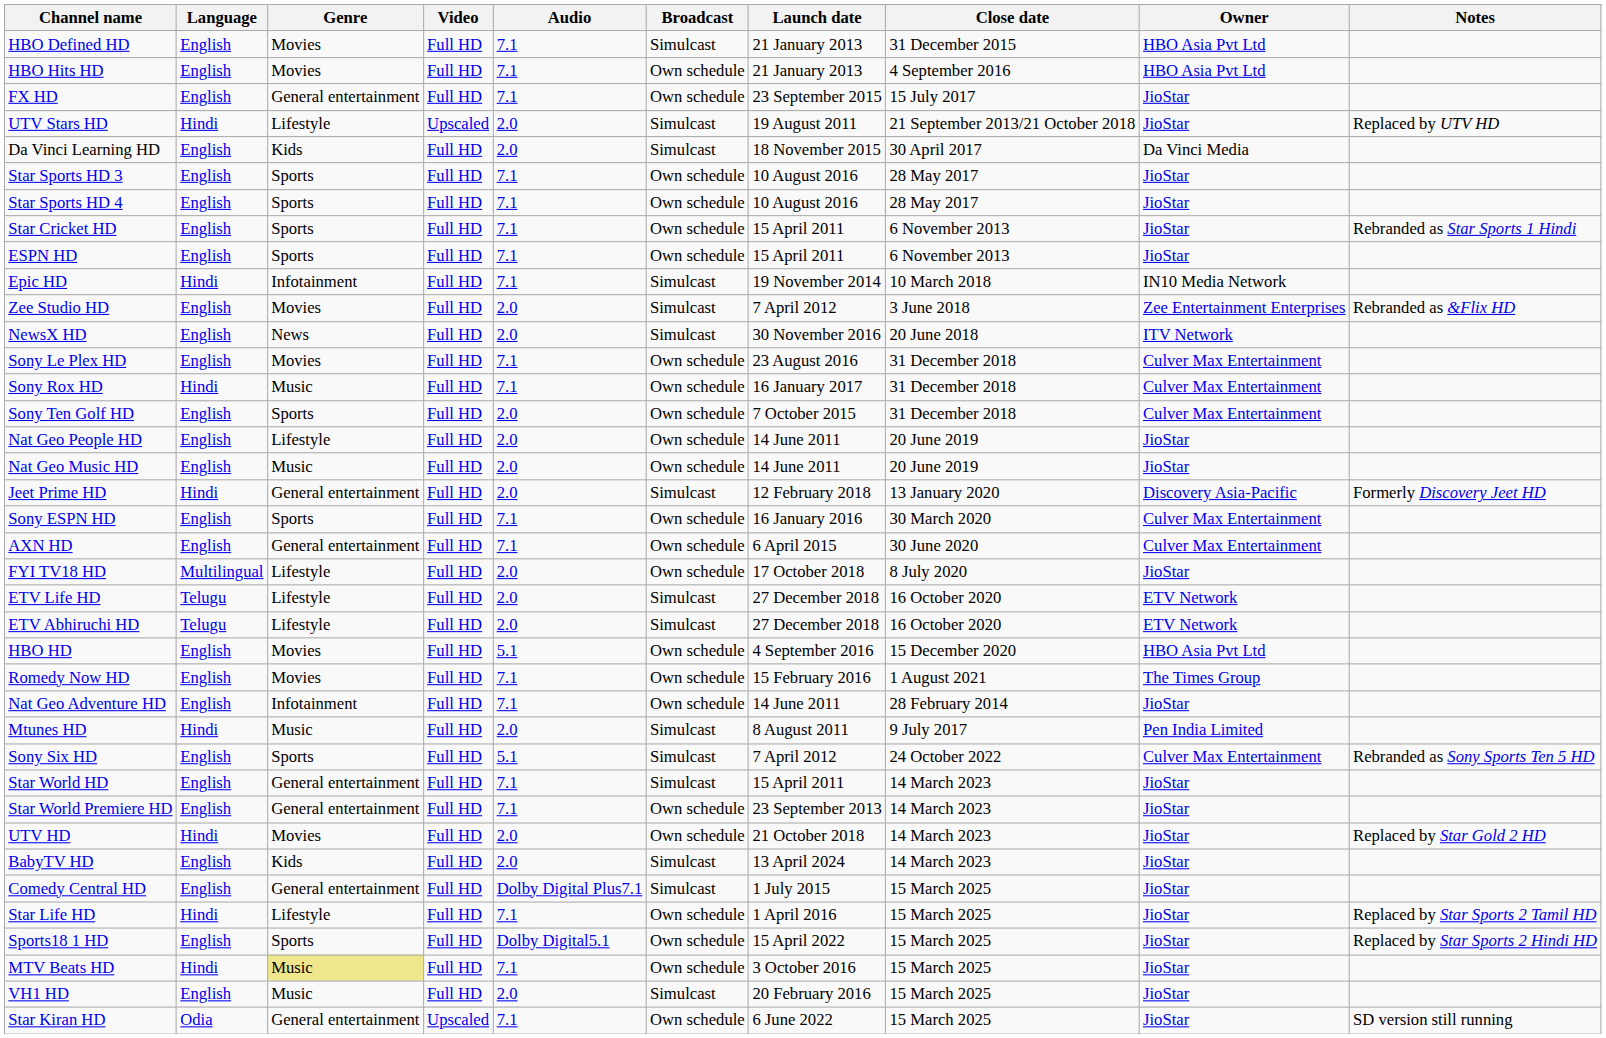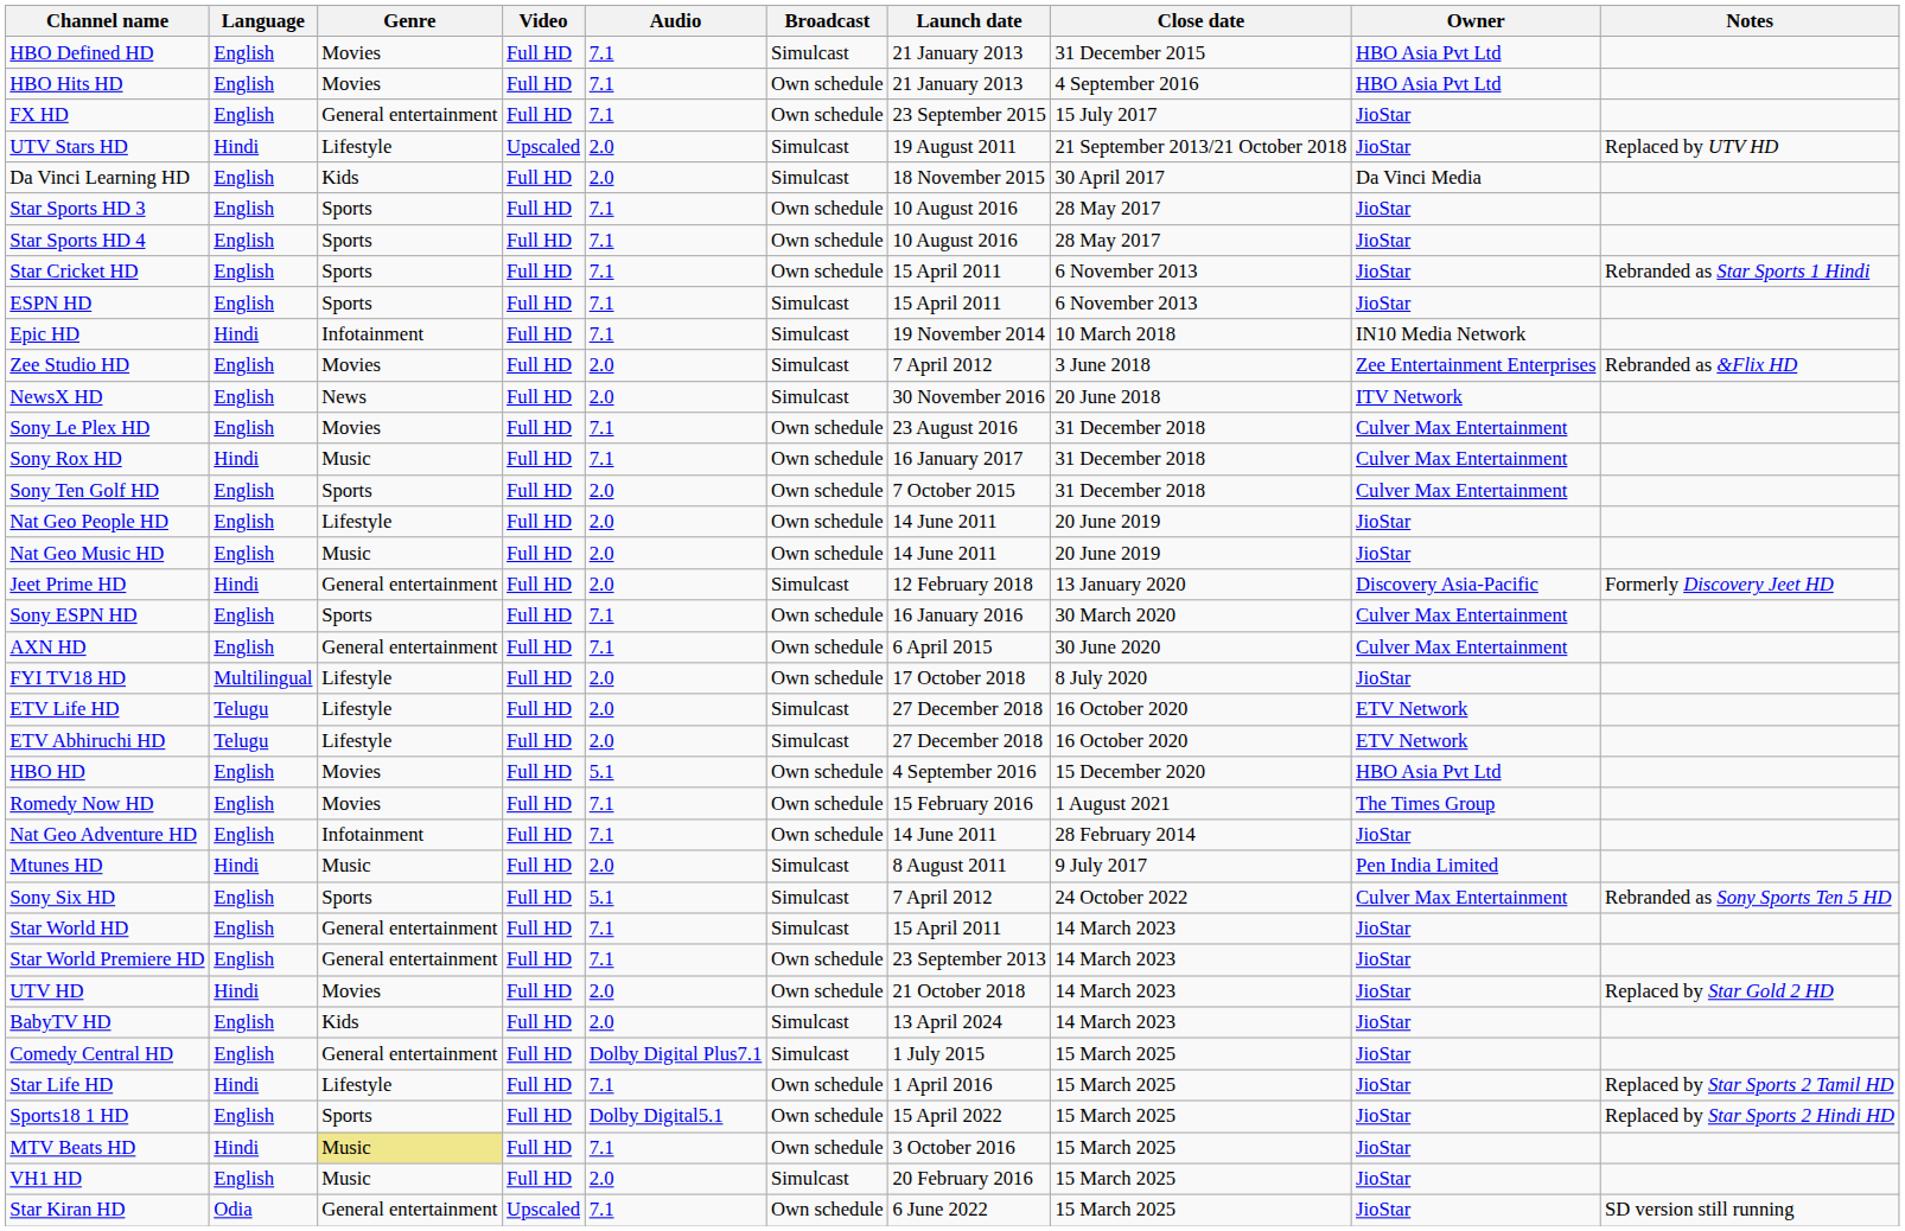 <table class="wikitable sortable static-row-numbers static-row-header-text" id="defunct">
 <tr>
 <th>Channel name</th>
 <th>Language</th>
 <th>Genre</th>
 <th>Video</th>
 <th>Audio</th>
 <th>Broadcast</th>
 <th>Launch date</th>
 <th>Close date</th>
 <th>Owner</th>
 <th>Notes</th>
 </tr>
 <tr>
 <td><a href='#'>HBO Defined HD</a></td>
 <td><a href='#'>English</a></td>
 <td>Movies</td>
 <td><a href='#'>Full HD</a></td>
 <td><a href='#'>7.1</a></td>
 <td>Simulcast</td>
 <td>21 January 2013</td>
 <td>31 December 2015</td>
 <td><a href='#'>HBO Asia Pvt Ltd</a></td>
 <td></td>
 </tr>
 <tr>
 <td><a href='#'>HBO Hits HD</a></td>
 <td><a href='#'>English</a></td>
 <td>Movies</td>
 <td><a href='#'>Full HD</a></td>
 <td><a href='#'>7.1</a></td>
 <td>Own schedule</td>
 <td>21 January 2013</td>
 <td>4 September 2016</td>
 <td><a href='#'>HBO Asia Pvt Ltd</a></td>
 <td></td>
 </tr>
 <tr>
 <td><a href='#'>FX HD</a></td>
 <td><a href='#'>English</a></td>
 <td>General entertainment</td>
 <td><a href='#'>Full HD</a></td>
 <td><a href='#'>7.1</a></td>
 <td>Own schedule</td>
 <td>23 September 2015</td>
 <td>15 July 2017</td>
 <td><a href='#'>JioStar</a></td>
 <td></td>
 </tr>
 <tr>
 <td><a href='#'>UTV Stars HD</a></td>
 <td><a href='#'>Hindi</a></td>
 <td>Lifestyle</td>
 <td><a href='#'>Upscaled</a></td>
 <td><a href='#'>2.0</a></td>
 <td>Simulcast</td>
 <td>19 August 2011</td>
 <td>21 September 2013/21 October 2018</td>
 <td><a href='#'>JioStar</a></td>
 <td>Replaced by <em>UTV HD</em></td>
 </tr>
 <tr>
 <td>Da Vinci Learning HD</td>
 <td><a href='#'>English</a></td>
 <td>Kids</td>
 <td><a href='#'>Full HD</a></td>
 <td><a href='#'>2.0</a></td>
 <td>Simulcast</td>
 <td>18 November 2015</td>
 <td>30 April 2017</td>
 <td>Da Vinci Media</td>
 <td></td>
 </tr>
 <tr>
 <td><a href='#'>Star Sports HD 3</a></td>
 <td><a href='#'>English</a></td>
 <td>Sports</td>
 <td><a href='#'>Full HD</a></td>
 <td><a href='#'>7.1</a></td>
 <td>Own schedule</td>
 <td>10 August 2016</td>
 <td>28 May 2017</td>
 <td><a href='#'>JioStar</a></td>
 <td></td>
 </tr>
 <tr>
 <td><a href='#'>Star Sports HD 4</a></td>
 <td><a href='#'>English</a></td>
 <td>Sports</td>
 <td><a href='#'>Full HD</a></td>
 <td><a href='#'>7.1</a></td>
 <td>Own schedule</td>
 <td>10 August 2016</td>
 <td>28 May 2017</td>
 <td><a href='#'>JioStar</a></td>
 <td></td>
 </tr>
 <tr>
 <td><a href='#'>Star Cricket HD</a></td>
 <td><a href='#'>English</a></td>
 <td>Sports</td>
 <td><a href='#'>Full HD</a></td>
 <td><a href='#'>7.1</a></td>
 <td>Own schedule</td>
 <td>15 April 2011</td>
 <td>6 November 2013</td>
 <td><a href='#'>JioStar</a></td>
 <td>Rebranded as <em><a href='#'>Star Sports 1 Hindi</a></em></td>
 </tr>
 <tr>
 <td><a href='#'>ESPN HD</a></td>
 <td><a href='#'>English</a></td>
 <td>Sports</td>
 <td><a href='#'>Full HD</a></td>
 <td><a href='#'>7.1</a></td>
-<td>Own schedule</td>
+<td>Simulcast</td>
 <td>15 April 2011</td>
 <td>6 November 2013</td>
 <td><a href='#'>JioStar</a></td>
 <td></td>
 </tr>
 <tr>
 <td><a href='#'>Epic HD</a></td>
 <td><a href='#'>Hindi</a></td>
 <td>Infotainment</td>
 <td><a href='#'>Full HD</a></td>
 <td><a href='#'>7.1</a></td>
 <td>Simulcast</td>
 <td>19 November 2014</td>
 <td>10 March 2018</td>
 <td>IN10 Media Network</td>
 <td></td>
 </tr>
 <tr>
 <td><a href='#'>Zee Studio HD</a></td>
 <td><a href='#'>English</a></td>
 <td>Movies</td>
 <td><a href='#'>Full HD</a></td>
 <td><a href='#'>2.0</a></td>
 <td>Simulcast</td>
 <td>7 April 2012</td>
 <td>3 June 2018</td>
 <td><a href='#'>Zee Entertainment Enterprises</a></td>
 <td>Rebranded as <em><a href='#'>&Flix HD</a></em></td>
 </tr>
 <tr>
 <td><a href='#'>NewsX HD</a></td>
 <td><a href='#'>English</a></td>
 <td>News</td>
 <td><a href='#'>Full HD</a></td>
 <td><a href='#'>2.0</a></td>
 <td>Simulcast</td>
 <td>30 November 2016</td>
 <td>20 June 2018</td>
 <td><a href='#'>ITV Network</a></td>
 <td></td>
 </tr>
 <tr>
 <td><a href='#'>Sony Le Plex HD</a></td>
 <td><a href='#'>English</a></td>
 <td>Movies</td>
 <td><a href='#'>Full HD</a></td>
 <td><a href='#'>7.1</a></td>
 <td>Own schedule</td>
 <td>23 August 2016</td>
 <td>31 December 2018</td>
 <td><a href='#'>Culver Max Entertainment</a></td>
 <td></td>
 </tr>
 <tr>
 <td><a href='#'>Sony Rox HD</a></td>
 <td><a href='#'>Hindi</a></td>
 <td>Music</td>
 <td><a href='#'>Full HD</a></td>
 <td><a href='#'>7.1</a></td>
 <td>Own schedule</td>
 <td>16 January 2017</td>
 <td>31 December 2018</td>
 <td><a href='#'>Culver Max Entertainment</a></td>
 <td></td>
 </tr>
 <tr>
 <td><a href='#'>Sony Ten Golf HD</a></td>
 <td><a href='#'>English</a></td>
 <td>Sports</td>
 <td><a href='#'>Full HD</a></td>
 <td><a href='#'>2.0</a></td>
 <td>Own schedule</td>
 <td>7 October 2015</td>
 <td>31 December 2018</td>
 <td><a href='#'>Culver Max Entertainment</a></td>
 <td></td>
 </tr>
 <tr>
 <td><a href='#'>Nat Geo People HD</a></td>
 <td><a href='#'>English</a></td>
 <td>Lifestyle</td>
 <td><a href='#'>Full HD</a></td>
 <td><a href='#'>2.0</a></td>
 <td>Own schedule</td>
 <td>14 June 2011</td>
 <td>20 June 2019</td>
 <td><a href='#'>JioStar</a></td>
 <td></td>
 </tr>
 <tr>
 <td><a href='#'>Nat Geo Music HD</a></td>
 <td><a href='#'>English</a></td>
 <td>Music</td>
 <td><a href='#'>Full HD</a></td>
 <td><a href='#'>2.0</a></td>
 <td>Own schedule</td>
 <td>14 June 2011</td>
 <td>20 June 2019</td>
 <td><a href='#'>JioStar</a></td>
 <td></td>
 </tr>
 <tr>
 <td><a href='#'>Jeet Prime HD</a></td>
 <td><a href='#'>Hindi</a></td>
 <td>General entertainment</td>
 <td><a href='#'>Full HD</a></td>
 <td><a href='#'>2.0</a></td>
 <td>Simulcast</td>
 <td>12 February 2018</td>
 <td>13 January 2020</td>
 <td><a href='#'>Discovery Asia-Pacific</a></td>
 <td>Formerly <em><a href='#'>Discovery Jeet HD</a></em></td>
 </tr>
 <tr>
 <td><a href='#'>Sony ESPN HD</a></td>
 <td><a href='#'>English</a></td>
 <td>Sports</td>
 <td><a href='#'>Full HD</a></td>
 <td><a href='#'>7.1</a></td>
 <td>Own schedule</td>
 <td>16 January 2016</td>
 <td>30 March 2020</td>
 <td><a href='#'>Culver Max Entertainment</a></td>
 <td></td>
 </tr>
 <tr>
 <td><a href='#'>AXN HD</a></td>
 <td><a href='#'>English</a></td>
 <td>General entertainment</td>
 <td><a href='#'>Full HD</a></td>
 <td><a href='#'>7.1</a></td>
 <td>Own schedule</td>
 <td>6 April 2015</td>
 <td>30 June 2020</td>
 <td><a href='#'>Culver Max Entertainment</a></td>
 <td></td>
 </tr>
 <tr>
 <td><a href='#'>FYI TV18 HD</a></td>
 <td><a href='#'>Multilingual</a></td>
 <td>Lifestyle</td>
 <td><a href='#'>Full HD</a></td>
 <td><a href='#'>2.0</a></td>
 <td>Own schedule</td>
 <td>17 October 2018</td>
 <td>8 July 2020</td>
 <td><a href='#'>JioStar</a></td>
 <td></td>
 </tr>
 <tr>
 <td><a href='#'>ETV Life HD</a></td>
 <td><a href='#'>Telugu</a></td>
 <td>Lifestyle</td>
 <td><a href='#'>Full HD</a></td>
 <td><a href='#'>2.0</a></td>
 <td>Simulcast</td>
 <td>27 December 2018</td>
 <td>16 October 2020</td>
 <td><a href='#'>ETV Network</a></td>
 <td></td>
 </tr>
 <tr>
 <td><a href='#'>ETV Abhiruchi HD</a></td>
 <td><a href='#'>Telugu</a></td>
 <td>Lifestyle</td>
 <td><a href='#'>Full HD</a></td>
 <td><a href='#'>2.0</a></td>
 <td>Simulcast</td>
 <td>27 December 2018</td>
 <td>16 October 2020</td>
 <td><a href='#'>ETV Network</a></td>
 <td></td>
 </tr>
 <tr>
 <td><a href='#'>HBO HD</a></td>
 <td><a href='#'>English</a></td>
 <td>Movies</td>
 <td><a href='#'>Full HD</a></td>
 <td><a href='#'>5.1</a></td>
 <td>Own schedule</td>
 <td>4 September 2016</td>
 <td>15 December 2020</td>
 <td><a href='#'>HBO Asia Pvt Ltd</a></td>
 <td></td>
 </tr>
 <tr>
 <td><a href='#'>Romedy Now HD</a></td>
 <td><a href='#'>English</a></td>
 <td>Movies</td>
 <td><a href='#'>Full HD</a></td>
 <td><a href='#'>7.1</a></td>
 <td>Own schedule</td>
 <td>15 February 2016</td>
 <td>1 August 2021</td>
 <td><a href='#'>The Times Group</a></td>
 <td></td>
 </tr>
 <tr>
 <td><a href='#'>Nat Geo Adventure HD</a></td>
 <td><a href='#'>English</a></td>
 <td>Infotainment</td>
 <td><a href='#'>Full HD</a></td>
 <td><a href='#'>7.1</a></td>
 <td>Own schedule</td>
 <td>14 June 2011</td>
 <td>28 February 2014</td>
 <td><a href='#'>JioStar</a></td>
 <td></td>
 </tr>
 <tr>
 <td><a href='#'>Mtunes HD</a></td>
 <td><a href='#'>Hindi</a></td>
 <td>Music</td>
 <td><a href='#'>Full HD</a></td>
 <td><a href='#'>2.0</a></td>
 <td>Simulcast</td>
 <td>8 August 2011</td>
 <td>9 July 2017</td>
 <td><a href='#'>Pen India Limited</a></td>
 <td></td>
 </tr>
 <tr>
 <td><a href='#'>Sony Six HD</a></td>
 <td><a href='#'>English</a></td>
 <td>Sports</td>
 <td><a href='#'>Full HD</a></td>
 <td><a href='#'>5.1</a></td>
 <td>Simulcast</td>
 <td>7 April 2012</td>
 <td>24 October 2022</td>
 <td><a href='#'>Culver Max Entertainment</a></td>
 <td>Rebranded as <em><a href='#'>Sony Sports Ten 5 HD</a></em></td>
 </tr>
 <tr>
 <td><a href='#'>Star World HD</a></td>
 <td><a href='#'>English</a></td>
 <td>General entertainment</td>
 <td><a href='#'>Full HD</a></td>
 <td><a href='#'>7.1</a></td>
 <td>Simulcast</td>
 <td>15 April 2011</td>
 <td>14 March 2023</td>
 <td><a href='#'>JioStar</a></td>
 <td></td>
 </tr>
 <tr>
 <td><a href='#'>Star World Premiere HD</a></td>
 <td><a href='#'>English</a></td>
 <td>General entertainment</td>
 <td><a href='#'>Full HD</a></td>
 <td><a href='#'>7.1</a></td>
 <td>Own schedule</td>
 <td>23 September 2013</td>
 <td>14 March 2023</td>
 <td><a href='#'>JioStar</a></td>
 <td></td>
 </tr>
 <tr>
 <td><a href='#'>UTV HD</a></td>
 <td><a href='#'>Hindi</a></td>
 <td>Movies</td>
 <td><a href='#'>Full HD</a></td>
 <td><a href='#'>2.0</a></td>
 <td>Own schedule</td>
 <td>21 October 2018</td>
 <td>14 March 2023</td>
 <td><a href='#'>JioStar</a></td>
 <td>Replaced by <em><a href='#'>Star Gold 2 HD</a></em></td>
 </tr>
 <tr>
 <td><a href='#'>BabyTV HD</a></td>
 <td><a href='#'>English</a></td>
 <td>Kids</td>
 <td><a href='#'>Full HD</a></td>
 <td><a href='#'>2.0</a></td>
 <td>Simulcast</td>
 <td>13 April 2024</td>
 <td>14 March 2023</td>
 <td><a href='#'>JioStar</a></td>
 <td></td>
 </tr>
 <tr>
 <td><a href='#'>Comedy Central HD</a></td>
 <td><a href='#'>English</a></td>
 <td>General entertainment</td>
 <td><a href='#'>Full HD</a></td>
 <td><a href='#'>Dolby Digital Plus</a><a href='#'>7.1</a></td>
 <td>Simulcast</td>
 <td>1 July 2015</td>
 <td>15 March 2025</td>
 <td><a href='#'>JioStar</a></td>
 <td></td>
 </tr>
 <tr>
 <td><a href='#'>Star Life HD</a></td>
 <td><a href='#'>Hindi</a></td>
 <td>Lifestyle</td>
 <td><a href='#'>Full HD</a></td>
 <td><a href='#'>7.1</a></td>
 <td>Own schedule</td>
 <td>1 April 2016</td>
 <td>15 March 2025</td>
 <td><a href='#'>JioStar</a></td>
 <td>Replaced by <em><a href='#'>Star Sports 2 Tamil HD</a></em></td>
 </tr>
 <tr>
 <td><a href='#'>Sports18 1 HD</a></td>
 <td><a href='#'>English</a></td>
 <td>Sports</td>
 <td><a href='#'>Full HD</a></td>
 <td><a href='#'>Dolby Digital</a><a href='#'>5.1</a></td>
 <td>Own schedule</td>
 <td>15 April 2022</td>
 <td>15 March 2025</td>
 <td><a href='#'>JioStar</a></td>
 <td>Replaced by <em><a href='#'>Star Sports 2 Hindi HD</a></em></td>
 </tr>
 <tr>
 <td><a href='#'>MTV Beats HD</a></td>
 <td><a href='#'>Hindi</a></td>
 <td style="background: khaki;">Music</td>
 <td><a href='#'>Full HD</a></td>
 <td><a href='#'>7.1</a></td>
 <td>Own schedule</td>
 <td>3 October 2016</td>
 <td>15 March 2025</td>
 <td><a href='#'>JioStar</a></td>
 <td></td>
 </tr>
 <tr>
 <td><a href='#'>VH1 HD</a></td>
 <td><a href='#'>English</a></td>
 <td>Music</td>
 <td><a href='#'>Full HD</a></td>
 <td><a href='#'>2.0</a></td>
 <td>Simulcast</td>
 <td>20 February 2016</td>
 <td>15 March 2025</td>
 <td><a href='#'>JioStar</a></td>
 <td></td>
 </tr>
 <tr>
 <td><a href='#'>Star Kiran HD</a></td>
 <td><a href='#'>Odia</a></td>
 <td>General entertainment</td>
 <td><a href='#'>Upscaled</a></td>
 <td><a href='#'>7.1</a></td>
 <td>Own schedule</td>
 <td>6 June 2022</td>
 <td>15 March 2025</td>
 <td><a href='#'>JioStar</a></td>
 <td>SD version still running</td>
 </tr>
 </table>
